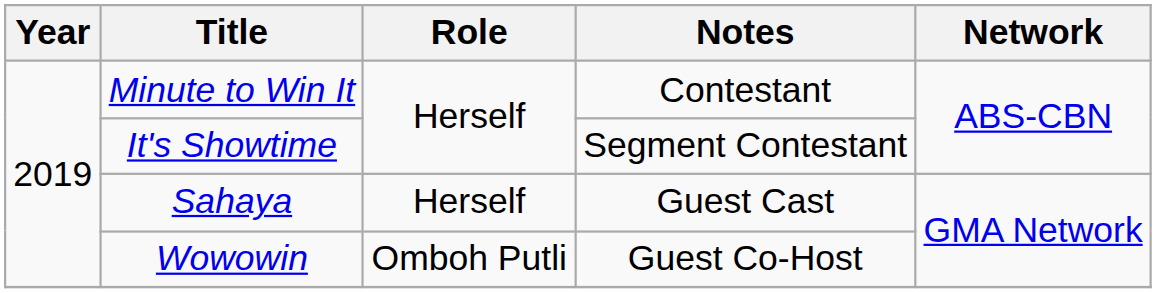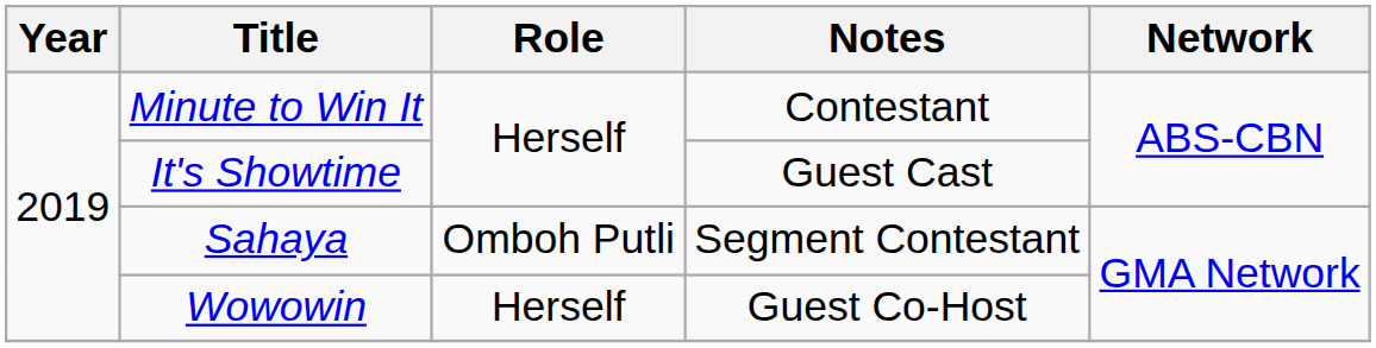 <table class="wikitable sortable" style="text-align:center">
 <tr>
 <th>Year</th>
 <th>Title</th>
 <th>Role</th>
 <th>Notes</th>
 <th>Network</th>
 </tr>
 <tr>
 <td rowspan="4">2019</td>
 <td><em><a href='#'>Minute to Win It</a></em></td>
 <td rowspan="2">Herself</td>
 <td>Contestant</td>
 <td rowspan="2"><a href='#'>ABS-CBN</a></td>
 </tr>
 <tr>
 <td><em><a href='#'>It's Showtime</a></em></td>
-<td>Segment Contestant</td>
+<td>Guest Cast</td>
 </tr>
 <tr>
 <td><em><a href='#'>Sahaya</a></em></td>
-<td>Herself</td>
-<td>Guest Cast</td>
+<td>Omboh Putli</td>
+<td>Segment Contestant</td>
 <td rowspan="2"><a href='#'>GMA Network</a></td>
 </tr>
 <tr>
 <td><em><a href='#'>Wowowin</a></em></td>
-<td>Omboh Putli</td>
+<td>Herself</td>
 <td>Guest Co-Host</td>
 </tr>
 <tr>
 </tr>
 </table>
